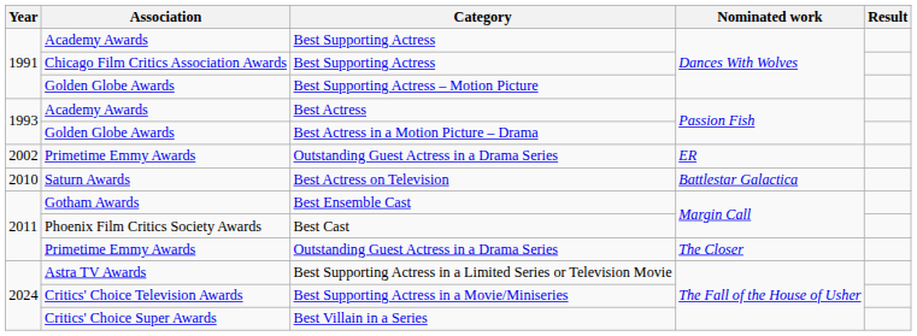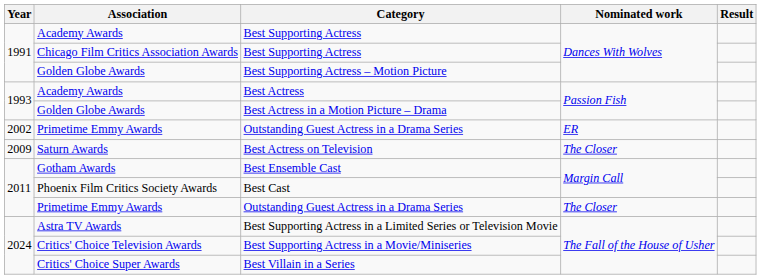 <table class="wikitable sortable">
 <tr>
 <th>Year</th>
 <th>Association</th>
 <th>Category</th>
 <th>Nominated work</th>
 <th>Result</th>
 </tr>
 <tr>
 <td rowspan="3">1991</td>
 <td><a href='#'>Academy Awards</a></td>
 <td><a href='#'>Best Supporting Actress</a></td>
 <td rowspan="3"><em><a href='#'>Dances With Wolves</a></em></td>
 <td></td>
 </tr>
 <tr>
 <td><a href='#'>Chicago Film Critics Association Awards</a></td>
 <td><a href='#'>Best Supporting Actress</a></td>
 <td></td>
 </tr>
 <tr>
 <td><a href='#'>Golden Globe Awards</a></td>
 <td><a href='#'>Best Supporting Actress – Motion Picture</a></td>
 <td></td>
 </tr>
 <tr>
 <td rowspan="2">1993</td>
 <td><a href='#'>Academy Awards</a></td>
 <td><a href='#'>Best Actress</a></td>
 <td rowspan="2"><em><a href='#'>Passion Fish</a></em></td>
 <td></td>
 </tr>
 <tr>
 <td><a href='#'>Golden Globe Awards</a></td>
 <td><a href='#'>Best Actress in a Motion Picture – Drama</a></td>
 <td></td>
 </tr>
 <tr>
 <td>2002</td>
 <td><a href='#'>Primetime Emmy Awards</a></td>
 <td><a href='#'>Outstanding Guest Actress in a Drama Series</a></td>
 <td><em><a href='#'>ER</a></em></td>
 <td></td>
 </tr>
 <tr>
-<td>2010</td>
+<td>2009</td>
 <td><a href='#'>Saturn Awards</a></td>
 <td><a href='#'>Best Actress on Television</a></td>
-<td><em><a href='#'>Battlestar Galactica</a></em></td>
+<td><em><a href='#'>The Closer</a></em></td>
 <td></td>
 </tr>
 <tr>
 <td rowspan="3">2011</td>
 <td><a href='#'>Gotham Awards</a></td>
 <td><a href='#'>Best Ensemble Cast</a></td>
 <td rowspan="2"><em><a href='#'>Margin Call</a></em></td>
 <td></td>
 </tr>
 <tr>
 <td>Phoenix Film Critics Society Awards</td>
 <td>Best Cast</td>
 <td></td>
 </tr>
 <tr>
 <td><a href='#'>Primetime Emmy Awards</a></td>
 <td><a href='#'>Outstanding Guest Actress in a Drama Series</a></td>
 <td><em><a href='#'>The Closer</a></em></td>
 <td></td>
 </tr>
 <tr>
 <td rowspan="3">2024</td>
 <td><a href='#'>Astra TV Awards</a></td>
 <td>Best Supporting Actress in a Limited Series or Television Movie</td>
 <td rowspan="3"><em><a href='#'>The Fall of the House of Usher</a></em></td>
 <td></td>
 </tr>
 <tr>
 <td><a href='#'>Critics' Choice Television Awards</a></td>
 <td><a href='#'>Best Supporting Actress in a Movie/Miniseries</a></td>
 <td></td>
 </tr>
 <tr>
 <td><a href='#'>Critics' Choice Super Awards</a></td>
 <td><a href='#'>Best Villain in a Series</a></td>
 <td></td>
 </tr>
 </table>
